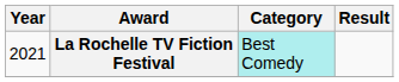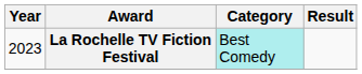 <table class="wikitable sortable plainrowheaders" style="width: 60%;">
 <tr>
 <th>Year</th>
 <th>Award</th>
 <th>Category</th>
 <th>Result</th>
 </tr>
 <tr>
-<td>2021</td>
+<td>2023</td>
 <th>La Rochelle TV Fiction Festival</th>
 <td style="background: paleturquoise;">Best Comedy</td>
 <td></td>
 </tr>
 <tr>
 </tr>
 </table>
